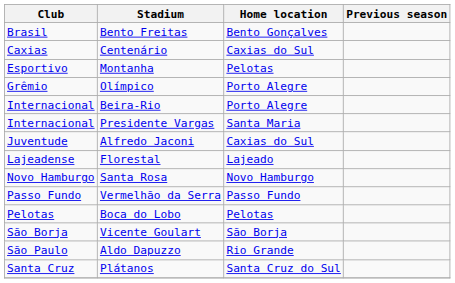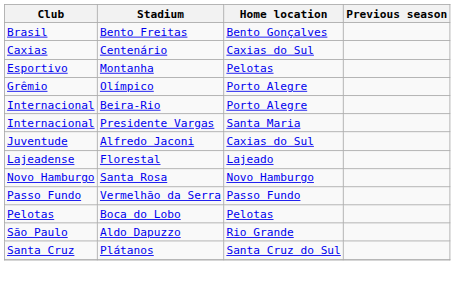 <table class="wikitable sortable">
 <tr>
 <th>Club</th>
 <th>Stadium</th>
 <th>Home location</th>
 <th>Previous season</th>
 </tr>
 <tr>
 <td><a href='#'>Brasil</a></td>
 <td><a href='#'>Bento Freitas</a></td>
 <td><a href='#'>Bento Gonçalves</a></td>
 <td></td>
 </tr>
 <tr>
 <td><a href='#'>Caxias</a></td>
 <td><a href='#'>Centenário</a></td>
 <td><a href='#'>Caxias do Sul</a></td>
 <td></td>
 </tr>
 <tr>
 <td><a href='#'>Esportivo</a></td>
 <td><a href='#'>Montanha</a></td>
 <td><a href='#'>Pelotas</a></td>
 <td></td>
 </tr>
 <tr>
 <td><a href='#'>Grêmio</a></td>
 <td><a href='#'>Olímpico</a></td>
 <td><a href='#'>Porto Alegre</a></td>
 <td></td>
 </tr>
 <tr>
 <td><a href='#'>Internacional</a></td>
 <td><a href='#'>Beira-Rio</a></td>
 <td><a href='#'>Porto Alegre</a></td>
 <td></td>
 </tr>
 <tr>
 <td><a href='#'>Internacional</a></td>
 <td><a href='#'>Presidente Vargas</a></td>
 <td><a href='#'>Santa Maria</a></td>
 <td></td>
 </tr>
 <tr>
 <td><a href='#'>Juventude</a></td>
 <td><a href='#'>Alfredo Jaconi</a></td>
 <td><a href='#'>Caxias do Sul</a></td>
 <td></td>
 </tr>
 <tr>
 <td><a href='#'>Lajeadense</a></td>
 <td><a href='#'>Florestal</a></td>
 <td><a href='#'>Lajeado</a></td>
 <td></td>
 </tr>
 <tr>
 <td><a href='#'>Novo Hamburgo</a></td>
 <td><a href='#'>Santa Rosa</a></td>
 <td><a href='#'>Novo Hamburgo</a></td>
 <td></td>
 </tr>
 <tr>
 <td><a href='#'>Passo Fundo</a></td>
 <td><a href='#'>Vermelhão da Serra</a></td>
 <td><a href='#'>Passo Fundo</a></td>
 <td></td>
 </tr>
 <tr>
 <td><a href='#'>Pelotas</a></td>
 <td><a href='#'>Boca do Lobo</a></td>
 <td><a href='#'>Pelotas</a></td>
 <td></td>
 </tr>
 <tr>
-<td><a href='#'>São Borja</a></td>
-<td><a href='#'>Vicente Goulart</a></td>
-<td><a href='#'>São Borja</a></td>
-<td></td>
-</tr>
-<tr>
 <td><a href='#'>São Paulo</a></td>
 <td><a href='#'>Aldo Dapuzzo</a></td>
 <td><a href='#'>Rio Grande</a></td>
 <td></td>
 </tr>
 <tr>
 <td><a href='#'>Santa Cruz</a></td>
 <td><a href='#'>Plátanos</a></td>
 <td><a href='#'>Santa Cruz do Sul</a></td>
 <td></td>
 </tr>
 <tr>
 </tr>
 </table>
